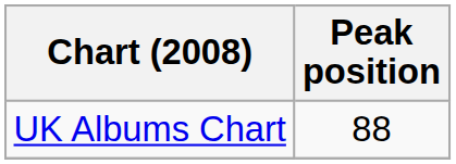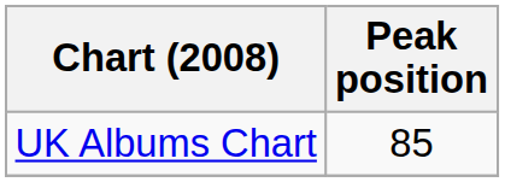 <table class="wikitable">
 <tr>
 <th>Chart (2008)</th>
 <th>Peak<br>position</th>
 </tr>
 <tr>
 <td align="left"><a href='#'>UK Albums Chart</a></td>
-<td align="center">88</td>
+<td align="center">85</td>
 </tr>
 <tr>
 </tr>
 </table>
